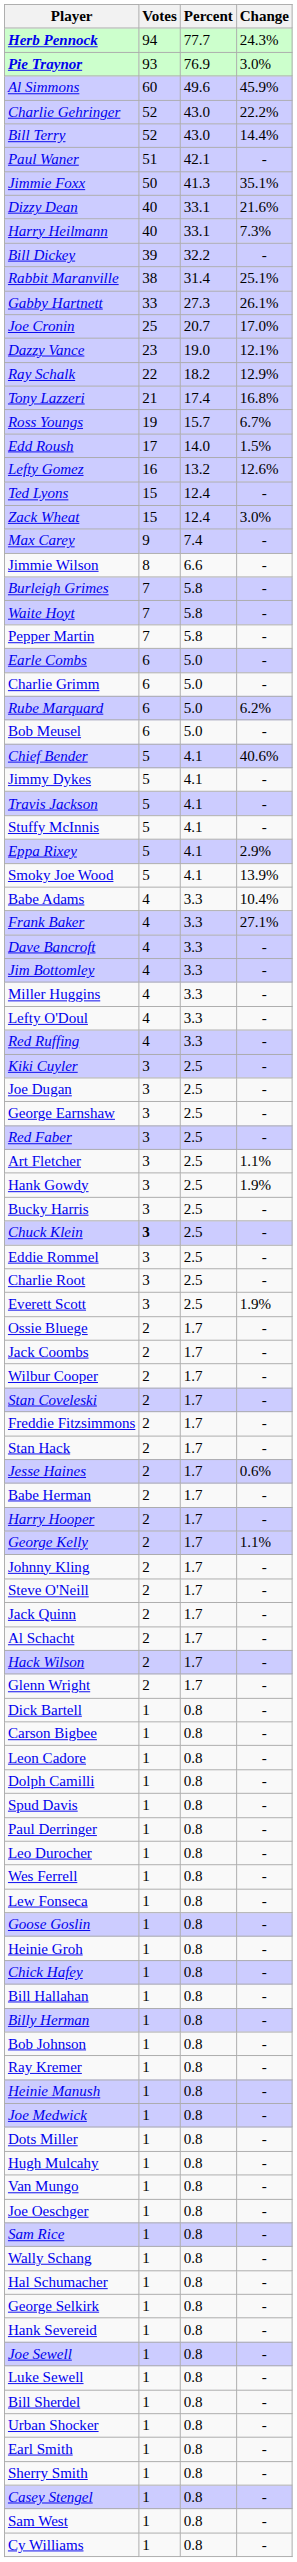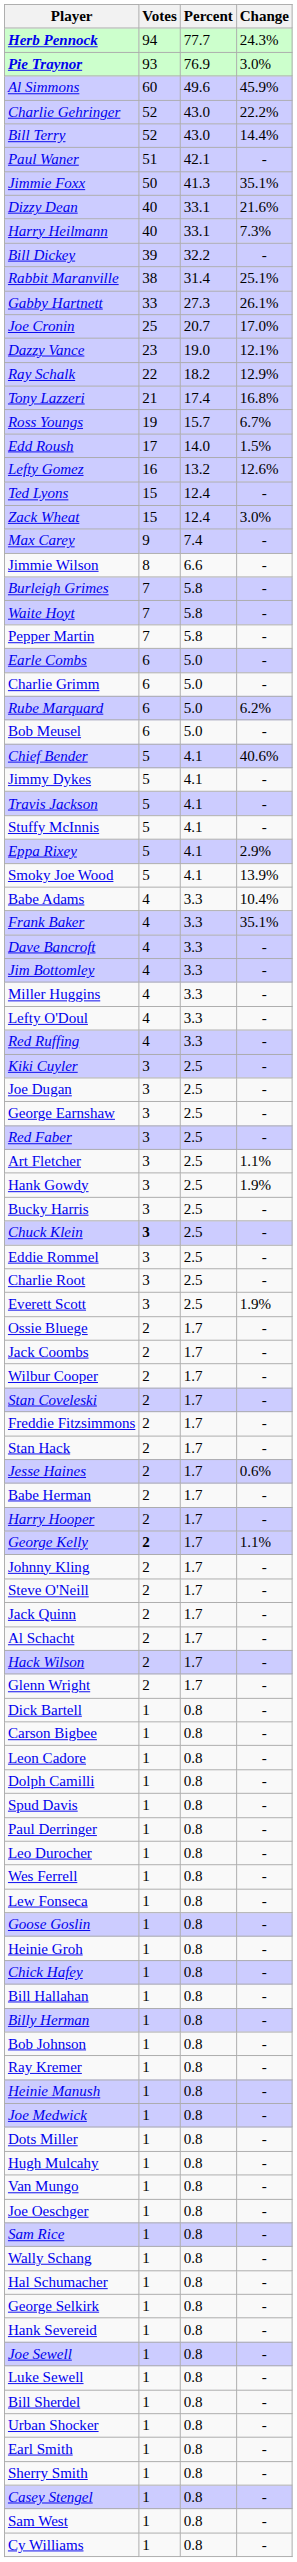 <table class="wikitable" border="1">
 <tr>
 <th>Player</th>
 <th>Votes</th>
 <th>Percent</th>
 <th>Change</th>
 </tr>
 <tr bgcolor="#ccffcc">
 <td><strong><em><a href='#'>Herb Pennock</a></em></strong></td>
 <td>94</td>
 <td>77.7</td>
 <td align="left"> 24.3%</td>
 </tr>
 <tr bgcolor="#ccffcc">
 <td><strong><em><a href='#'>Pie Traynor</a></em></strong></td>
 <td>93</td>
 <td>76.9</td>
 <td align="left"> 3.0%</td>
 </tr>
 <tr bgcolor="#ccccff">
 <td><em><a href='#'>Al Simmons</a></em></td>
 <td>60</td>
 <td>49.6</td>
 <td align="left"> 45.9%</td>
 </tr>
 <tr bgcolor="#ccccff">
 <td><em><a href='#'>Charlie Gehringer</a></em></td>
 <td>52</td>
 <td>43.0</td>
 <td align="left"> 22.2%</td>
 </tr>
 <tr bgcolor="#ccccff">
 <td><em><a href='#'>Bill Terry</a></em></td>
 <td>52</td>
 <td>43.0</td>
 <td align="left"> 14.4%</td>
 </tr>
 <tr bgcolor="#ccccff">
 <td><em><a href='#'>Paul Waner</a></em></td>
 <td>51</td>
 <td>42.1</td>
 <td align=center>-</td>
 </tr>
 <tr bgcolor="#ccccff">
 <td><em><a href='#'>Jimmie Foxx</a></em></td>
 <td>50</td>
 <td>41.3</td>
 <td align="left"> 35.1%</td>
 </tr>
 <tr bgcolor="#ccccff">
 <td><em><a href='#'>Dizzy Dean</a></em></td>
 <td>40</td>
 <td>33.1</td>
 <td align="left"> 21.6%</td>
 </tr>
 <tr bgcolor="#ccccff">
 <td><em><a href='#'>Harry Heilmann</a></em></td>
 <td>40</td>
 <td>33.1</td>
 <td align="left"> 7.3%</td>
 </tr>
 <tr bgcolor="#ccccff">
 <td><em><a href='#'>Bill Dickey</a></em></td>
 <td>39</td>
 <td>32.2</td>
 <td align=center>-</td>
 </tr>
 <tr bgcolor="#ccccff">
 <td><em><a href='#'>Rabbit Maranville</a></em></td>
 <td>38</td>
 <td>31.4</td>
 <td align="left"> 25.1%</td>
 </tr>
 <tr bgcolor="#ccccff">
 <td><em><a href='#'>Gabby Hartnett</a></em></td>
 <td>33</td>
 <td>27.3</td>
 <td align="left"> 26.1%</td>
 </tr>
 <tr bgcolor="#ccccff">
 <td><em><a href='#'>Joe Cronin</a></em></td>
 <td>25</td>
 <td>20.7</td>
 <td align="left"> 17.0%</td>
 </tr>
 <tr bgcolor="#ccccff">
 <td><em><a href='#'>Dazzy Vance</a></em></td>
 <td>23</td>
 <td>19.0</td>
 <td align="left"> 12.1%</td>
 </tr>
 <tr bgcolor="#ccccff">
 <td><em><a href='#'>Ray Schalk</a></em></td>
 <td>22</td>
 <td>18.2</td>
 <td align="left"> 12.9%</td>
 </tr>
 <tr bgcolor="#ccccff">
 <td><em><a href='#'>Tony Lazzeri</a></em></td>
 <td>21</td>
 <td>17.4</td>
 <td align="left"> 16.8%</td>
 </tr>
 <tr bgcolor="#ccccff">
 <td><em><a href='#'>Ross Youngs</a></em></td>
 <td>19</td>
 <td>15.7</td>
 <td align="left"> 6.7%</td>
 </tr>
 <tr bgcolor="#ccccff">
 <td><em><a href='#'>Edd Roush</a></em></td>
 <td>17</td>
 <td>14.0</td>
 <td align="left"> 1.5%</td>
 </tr>
 <tr bgcolor="#ccccff">
 <td><em><a href='#'>Lefty Gomez</a></em></td>
 <td>16</td>
 <td>13.2</td>
 <td align="left"> 12.6%</td>
 </tr>
 <tr bgcolor="#ccccff">
 <td><em><a href='#'>Ted Lyons</a></em></td>
 <td>15</td>
 <td>12.4</td>
 <td align=center>-</td>
 </tr>
 <tr bgcolor="#ccccff">
 <td><em><a href='#'>Zack Wheat</a></em></td>
 <td>15</td>
 <td>12.4</td>
 <td align="left"> 3.0%</td>
 </tr>
 <tr bgcolor="#ccccff">
 <td><em><a href='#'>Max Carey</a></em></td>
 <td>9</td>
 <td>7.4</td>
 <td align=center>-</td>
 </tr>
 <tr>
 <td><a href='#'>Jimmie Wilson</a></td>
 <td>8</td>
 <td>6.6</td>
 <td align=center>-</td>
 </tr>
 <tr bgcolor="#ccccff">
 <td><em><a href='#'>Burleigh Grimes</a></em></td>
 <td>7</td>
 <td>5.8</td>
 <td align=center>-</td>
 </tr>
 <tr bgcolor="#ccccff">
 <td><em><a href='#'>Waite Hoyt</a></em></td>
 <td>7</td>
 <td>5.8</td>
 <td align=center>-</td>
 </tr>
 <tr>
 <td><a href='#'>Pepper Martin</a></td>
 <td>7</td>
 <td>5.8</td>
 <td align=center>-</td>
 </tr>
 <tr bgcolor="#ccccff">
 <td><em><a href='#'>Earle Combs</a></em></td>
 <td>6</td>
 <td>5.0</td>
 <td align=center>-</td>
 </tr>
 <tr>
 <td><a href='#'>Charlie Grimm</a></td>
 <td>6</td>
 <td>5.0</td>
 <td align=center>-</td>
 </tr>
 <tr bgcolor="#ccccff">
 <td><em><a href='#'>Rube Marquard</a></em></td>
 <td>6</td>
 <td>5.0</td>
 <td align="left"> 6.2%</td>
 </tr>
 <tr>
 <td><a href='#'>Bob Meusel</a></td>
 <td>6</td>
 <td>5.0</td>
 <td align=center>-</td>
 </tr>
 <tr bgcolor="#ccccff">
 <td><em><a href='#'>Chief Bender</a></em></td>
 <td>5</td>
 <td>4.1</td>
 <td align="left"> 40.6%</td>
 </tr>
 <tr>
 <td><a href='#'>Jimmy Dykes</a></td>
 <td>5</td>
 <td>4.1</td>
 <td align=center>-</td>
 </tr>
 <tr bgcolor="#ccccff">
 <td><em><a href='#'>Travis Jackson</a></em></td>
 <td>5</td>
 <td>4.1</td>
 <td align=center>-</td>
 </tr>
 <tr>
 <td><a href='#'>Stuffy McInnis</a></td>
 <td>5</td>
 <td>4.1</td>
 <td align=center>-</td>
 </tr>
 <tr bgcolor="#ccccff">
 <td><em><a href='#'>Eppa Rixey</a></em></td>
 <td>5</td>
 <td>4.1</td>
 <td align="left"> 2.9%</td>
 </tr>
 <tr>
 <td><a href='#'>Smoky Joe Wood</a></td>
 <td>5</td>
 <td>4.1</td>
 <td align="left"> 13.9%</td>
 </tr>
 <tr>
 <td><a href='#'>Babe Adams</a></td>
 <td>4</td>
 <td>3.3</td>
 <td align="left"> 10.4%</td>
 </tr>
 <tr bgcolor="#ccccff">
 <td><em><a href='#'>Frank Baker</a></em></td>
 <td>4</td>
 <td>3.3</td>
-<td align="left"> 27.1%</td>
+<td align="left"> 35.1%</td>
 </tr>
 <tr bgcolor="#ccccff">
 <td><em><a href='#'>Dave Bancroft</a></em></td>
 <td>4</td>
 <td>3.3</td>
 <td align=center>-</td>
 </tr>
 <tr bgcolor="#ccccff">
 <td><em><a href='#'>Jim Bottomley</a></em></td>
 <td>4</td>
 <td>3.3</td>
 <td align=center>-</td>
 </tr>
 <tr>
 <td><a href='#'>Miller Huggins</a></td>
 <td>4</td>
 <td>3.3</td>
 <td align=center>-</td>
 </tr>
 <tr>
 <td><a href='#'>Lefty O'Doul</a></td>
 <td>4</td>
 <td>3.3</td>
 <td align=center>-</td>
 </tr>
 <tr bgcolor="#ccccff">
 <td><em><a href='#'>Red Ruffing</a></em></td>
 <td>4</td>
 <td>3.3</td>
 <td align=center>-</td>
 </tr>
 <tr bgcolor="#ccccff">
 <td><em><a href='#'>Kiki Cuyler</a></em></td>
 <td>3</td>
 <td>2.5</td>
 <td align=center>-</td>
 </tr>
 <tr>
 <td><a href='#'>Joe Dugan</a></td>
 <td>3</td>
 <td>2.5</td>
 <td align=center>-</td>
 </tr>
 <tr>
 <td><a href='#'>George Earnshaw</a></td>
 <td>3</td>
 <td>2.5</td>
 <td align=center>-</td>
 </tr>
 <tr bgcolor="#ccccff">
 <td><em><a href='#'>Red Faber</a></em></td>
 <td>3</td>
 <td>2.5</td>
 <td align=center>-</td>
 </tr>
 <tr>
 <td><a href='#'>Art Fletcher</a></td>
 <td>3</td>
 <td>2.5</td>
 <td align="left"> 1.1%</td>
 </tr>
 <tr>
 <td><a href='#'>Hank Gowdy</a></td>
 <td>3</td>
 <td>2.5</td>
 <td align="left"> 1.9%</td>
 </tr>
 <tr>
 <td><a href='#'>Bucky Harris</a></td>
 <td>3</td>
 <td>2.5</td>
 <td align=center>-</td>
 </tr>
 <tr bgcolor="#ccccff">
 <td><em><a href='#'>Chuck Klein</a></em></td>
 <td><strong>3</strong></td>
 <td>2.5</td>
 <td align=center>-</td>
 </tr>
 <tr>
 <td><a href='#'>Eddie Rommel</a></td>
 <td>3</td>
 <td>2.5</td>
 <td align=center>-</td>
 </tr>
 <tr>
 <td><a href='#'>Charlie Root</a></td>
 <td>3</td>
 <td>2.5</td>
 <td align=center>-</td>
 </tr>
 <tr>
 <td><a href='#'>Everett Scott</a></td>
 <td>3</td>
 <td>2.5</td>
 <td align="left"> 1.9%</td>
 </tr>
 <tr>
 <td><a href='#'>Ossie Bluege</a></td>
 <td>2</td>
 <td>1.7</td>
 <td align=center>-</td>
 </tr>
 <tr>
 <td><a href='#'>Jack Coombs</a></td>
 <td>2</td>
 <td>1.7</td>
 <td align=center>-</td>
 </tr>
 <tr>
 <td><a href='#'>Wilbur Cooper</a></td>
 <td>2</td>
 <td>1.7</td>
 <td align=center>-</td>
 </tr>
 <tr bgcolor="#ccccff">
 <td><em><a href='#'>Stan Coveleski</a></em></td>
 <td>2</td>
 <td>1.7</td>
 <td align=center>-</td>
 </tr>
 <tr>
 <td><a href='#'>Freddie Fitzsimmons</a></td>
 <td>2</td>
 <td>1.7</td>
 <td align=center>-</td>
 </tr>
 <tr>
 <td><a href='#'>Stan Hack</a></td>
 <td>2</td>
 <td>1.7</td>
 <td align=center>-</td>
 </tr>
 <tr bgcolor="#ccccff">
 <td><em><a href='#'>Jesse Haines</a></em></td>
 <td>2</td>
 <td>1.7</td>
 <td align="left"> 0.6%</td>
 </tr>
 <tr>
 <td><a href='#'>Babe Herman</a></td>
 <td>2</td>
 <td>1.7</td>
 <td align=center>-</td>
 </tr>
 <tr bgcolor="#ccccff">
 <td><em><a href='#'>Harry Hooper</a></em></td>
 <td>2</td>
 <td>1.7</td>
 <td align=center>-</td>
 </tr>
 <tr bgcolor="#ccccff">
 <td><em><a href='#'>George Kelly</a></em></td>
-<td>2</td>
+<td><strong>2</strong></td>
 <td>1.7</td>
 <td align="left"> 1.1%</td>
 </tr>
 <tr>
 <td><a href='#'>Johnny Kling</a></td>
 <td>2</td>
 <td>1.7</td>
 <td align=center>-</td>
 </tr>
 <tr>
 <td><a href='#'>Steve O'Neill</a></td>
 <td>2</td>
 <td>1.7</td>
 <td align=center>-</td>
 </tr>
 <tr>
 <td><a href='#'>Jack Quinn</a></td>
 <td>2</td>
 <td>1.7</td>
 <td align=center>-</td>
 </tr>
 <tr>
 <td><a href='#'>Al Schacht</a></td>
 <td>2</td>
 <td>1.7</td>
 <td align=center>-</td>
 </tr>
 <tr bgcolor="#ccccff">
 <td><em><a href='#'>Hack Wilson</a></em></td>
 <td>2</td>
 <td>1.7</td>
 <td align=center>-</td>
 </tr>
 <tr>
 <td><a href='#'>Glenn Wright</a></td>
 <td>2</td>
 <td>1.7</td>
 <td align=center>-</td>
 </tr>
 <tr>
 <td><a href='#'>Dick Bartell</a></td>
 <td>1</td>
 <td>0.8</td>
 <td align=center>-</td>
 </tr>
 <tr>
 <td><a href='#'>Carson Bigbee</a></td>
 <td>1</td>
 <td>0.8</td>
 <td align=center>-</td>
 </tr>
 <tr>
 <td><a href='#'>Leon Cadore</a></td>
 <td>1</td>
 <td>0.8</td>
 <td align=center>-</td>
 </tr>
 <tr>
 <td><a href='#'>Dolph Camilli</a></td>
 <td>1</td>
 <td>0.8</td>
 <td align=center>-</td>
 </tr>
 <tr>
 <td><a href='#'>Spud Davis</a></td>
 <td>1</td>
 <td>0.8</td>
 <td align=center>-</td>
 </tr>
 <tr>
 <td><a href='#'>Paul Derringer</a></td>
 <td>1</td>
 <td>0.8</td>
 <td align=center>-</td>
 </tr>
 <tr>
 <td><a href='#'>Leo Durocher</a></td>
 <td>1</td>
 <td>0.8</td>
 <td align=center>-</td>
 </tr>
 <tr>
 <td><a href='#'>Wes Ferrell</a></td>
 <td>1</td>
 <td>0.8</td>
 <td align=center>-</td>
 </tr>
 <tr>
 <td><a href='#'>Lew Fonseca</a></td>
 <td>1</td>
 <td>0.8</td>
 <td align=center>-</td>
 </tr>
 <tr bgcolor="#ccccff">
 <td><em><a href='#'>Goose Goslin</a></em></td>
 <td>1</td>
 <td>0.8</td>
 <td align=center>-</td>
 </tr>
 <tr>
 <td><a href='#'>Heinie Groh</a></td>
 <td>1</td>
 <td>0.8</td>
 <td align=center>-</td>
 </tr>
 <tr bgcolor="#ccccff">
 <td><em><a href='#'>Chick Hafey</a></em></td>
 <td>1</td>
 <td>0.8</td>
 <td align=center>-</td>
 </tr>
 <tr>
 <td><a href='#'>Bill Hallahan</a></td>
 <td>1</td>
 <td>0.8</td>
 <td align=center>-</td>
 </tr>
 <tr bgcolor="#ccccff">
 <td><em><a href='#'>Billy Herman</a></em></td>
 <td>1</td>
 <td>0.8</td>
 <td align=center>-</td>
 </tr>
 <tr>
 <td><a href='#'>Bob Johnson</a></td>
 <td>1</td>
 <td>0.8</td>
 <td align=center>-</td>
 </tr>
 <tr>
 <td><a href='#'>Ray Kremer</a></td>
 <td>1</td>
 <td>0.8</td>
 <td align=center>-</td>
 </tr>
 <tr bgcolor="#ccccff">
 <td><em><a href='#'>Heinie Manush</a></em></td>
 <td>1</td>
 <td>0.8</td>
 <td align=center>-</td>
 </tr>
 <tr bgcolor="#ccccff">
 <td><em><a href='#'>Joe Medwick</a></em></td>
 <td>1</td>
 <td>0.8</td>
 <td align=center>-</td>
 </tr>
 <tr>
 <td><a href='#'>Dots Miller</a></td>
 <td>1</td>
 <td>0.8</td>
 <td align=center>-</td>
 </tr>
 <tr>
 <td><a href='#'>Hugh Mulcahy</a></td>
 <td>1</td>
 <td>0.8</td>
 <td align=center>-</td>
 </tr>
 <tr>
 <td><a href='#'>Van Mungo</a></td>
 <td>1</td>
 <td>0.8</td>
 <td align=center>-</td>
 </tr>
 <tr>
 <td><a href='#'>Joe Oeschger</a></td>
 <td>1</td>
 <td>0.8</td>
 <td align=center>-</td>
 </tr>
 <tr bgcolor="#ccccff">
 <td><em><a href='#'>Sam Rice</a></em></td>
 <td>1</td>
 <td>0.8</td>
 <td align=center>-</td>
 </tr>
 <tr>
 <td><a href='#'>Wally Schang</a></td>
 <td>1</td>
 <td>0.8</td>
 <td align=center>-</td>
 </tr>
 <tr>
 <td><a href='#'>Hal Schumacher</a></td>
 <td>1</td>
 <td>0.8</td>
 <td align=center>-</td>
 </tr>
 <tr>
 <td><a href='#'>George Selkirk</a></td>
 <td>1</td>
 <td>0.8</td>
 <td align=center>-</td>
 </tr>
 <tr>
 <td><a href='#'>Hank Severeid</a></td>
 <td>1</td>
 <td>0.8</td>
 <td align=center>-</td>
 </tr>
 <tr bgcolor="#ccccff">
 <td><em><a href='#'>Joe Sewell</a></em></td>
 <td>1</td>
 <td>0.8</td>
 <td align=center>-</td>
 </tr>
 <tr>
 <td><a href='#'>Luke Sewell</a></td>
 <td>1</td>
 <td>0.8</td>
 <td align=center>-</td>
 </tr>
 <tr>
 <td><a href='#'>Bill Sherdel</a></td>
 <td>1</td>
 <td>0.8</td>
 <td align=center>-</td>
 </tr>
 <tr>
 <td><a href='#'>Urban Shocker</a></td>
 <td>1</td>
 <td>0.8</td>
 <td align=center>-</td>
 </tr>
 <tr>
 <td><a href='#'>Earl Smith</a></td>
 <td>1</td>
 <td>0.8</td>
 <td align=center>-</td>
 </tr>
 <tr>
 <td><a href='#'>Sherry Smith</a></td>
 <td>1</td>
 <td>0.8</td>
 <td align=center>-</td>
 </tr>
 <tr bgcolor="#ccccff">
 <td><em><a href='#'>Casey Stengel</a></em></td>
 <td>1</td>
 <td>0.8</td>
 <td align=center>-</td>
 </tr>
 <tr>
 <td><a href='#'>Sam West</a></td>
 <td>1</td>
 <td>0.8</td>
 <td align=center>-</td>
 </tr>
 <tr>
 <td><a href='#'>Cy Williams</a></td>
 <td>1</td>
 <td>0.8</td>
 <td align=center>-</td>
 </tr>
 </table>
